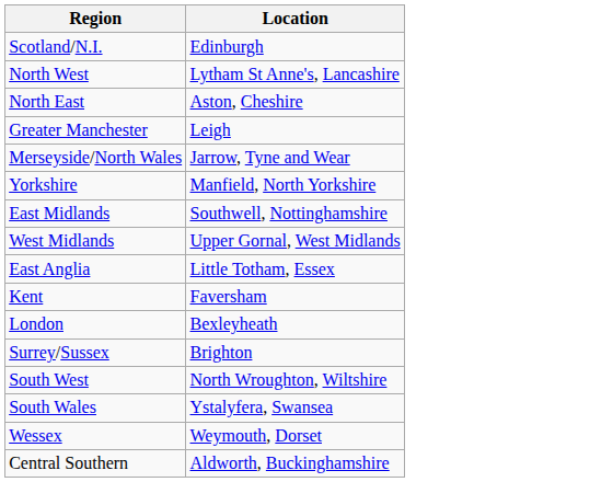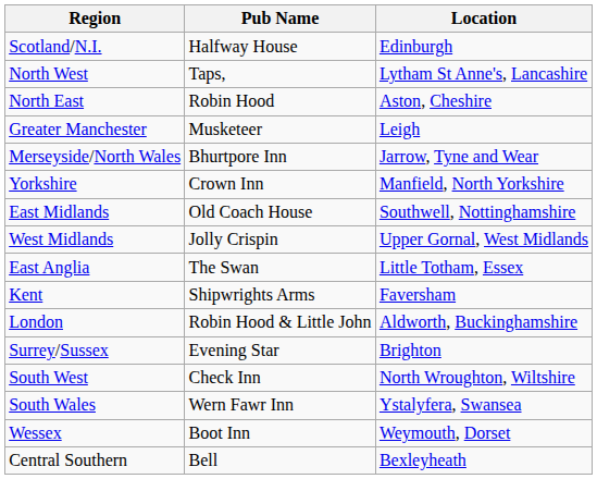 <table class="wikitable">
 <tr>
 <th>Region</th>
+<th>Pub Name</th>
 <th>Location</th>
 </tr>
 <tr>
 <td><a href='#'>Scotland</a>/<a href='#'>N.I.</a></td>
+<td>Halfway House</td>
 <td><a href='#'>Edinburgh</a></td>
 </tr>
 <tr>
 <td><a href='#'>North West</a></td>
+<td>Taps,</td>
 <td><a href='#'>Lytham St Anne's</a>, <a href='#'>Lancashire</a></td>
 </tr>
 <tr>
 <td><a href='#'>North East</a></td>
+<td>Robin Hood</td>
 <td><a href='#'>Aston</a>, <a href='#'>Cheshire</a></td>
 </tr>
 <tr>
 <td><a href='#'>Greater Manchester</a></td>
+<td>Musketeer</td>
 <td><a href='#'>Leigh</a></td>
 </tr>
 <tr>
 <td><a href='#'>Merseyside</a>/<a href='#'>North Wales</a></td>
+<td>Bhurtpore Inn</td>
 <td><a href='#'>Jarrow</a>, <a href='#'>Tyne and Wear</a></td>
 </tr>
 <tr>
 <td><a href='#'>Yorkshire</a></td>
+<td>Crown Inn</td>
 <td><a href='#'>Manfield</a>, <a href='#'>North Yorkshire</a></td>
 </tr>
 <tr>
 <td><a href='#'>East Midlands</a></td>
+<td>Old Coach House</td>
 <td><a href='#'>Southwell</a>, <a href='#'>Nottinghamshire</a></td>
 </tr>
 <tr>
 <td><a href='#'>West Midlands</a></td>
+<td>Jolly Crispin</td>
 <td><a href='#'>Upper Gornal</a>, <a href='#'>West Midlands</a></td>
 </tr>
 <tr>
 <td><a href='#'>East Anglia</a></td>
+<td>The Swan</td>
 <td><a href='#'>Little Totham</a>, <a href='#'>Essex</a></td>
 </tr>
 <tr>
 <td><a href='#'>Kent</a></td>
+<td>Shipwrights Arms</td>
 <td><a href='#'>Faversham</a></td>
 </tr>
 <tr>
 <td><a href='#'>London</a></td>
-<td><a href='#'>Bexleyheath</a></td>
+<td>Robin Hood & Little John</td>
+<td><a href='#'>Aldworth</a>, <a href='#'>Buckinghamshire</a></td>
 </tr>
 <tr>
 <td><a href='#'>Surrey</a>/<a href='#'>Sussex</a></td>
+<td>Evening Star</td>
 <td><a href='#'>Brighton</a></td>
 </tr>
 <tr>
 <td><a href='#'>South West</a></td>
+<td>Check Inn</td>
 <td><a href='#'>North Wroughton</a>, <a href='#'>Wiltshire</a></td>
 </tr>
 <tr>
 <td><a href='#'>South Wales</a></td>
+<td>Wern Fawr Inn</td>
 <td><a href='#'>Ystalyfera</a>, <a href='#'>Swansea</a></td>
 </tr>
 <tr>
 <td><a href='#'>Wessex</a></td>
+<td>Boot Inn</td>
 <td><a href='#'>Weymouth</a>, <a href='#'>Dorset</a></td>
 </tr>
 <tr>
 <td>Central Southern</td>
-<td><a href='#'>Aldworth</a>, <a href='#'>Buckinghamshire</a></td>
+<td>Bell</td>
+<td><a href='#'>Bexleyheath</a></td>
 </tr>
 </table>
